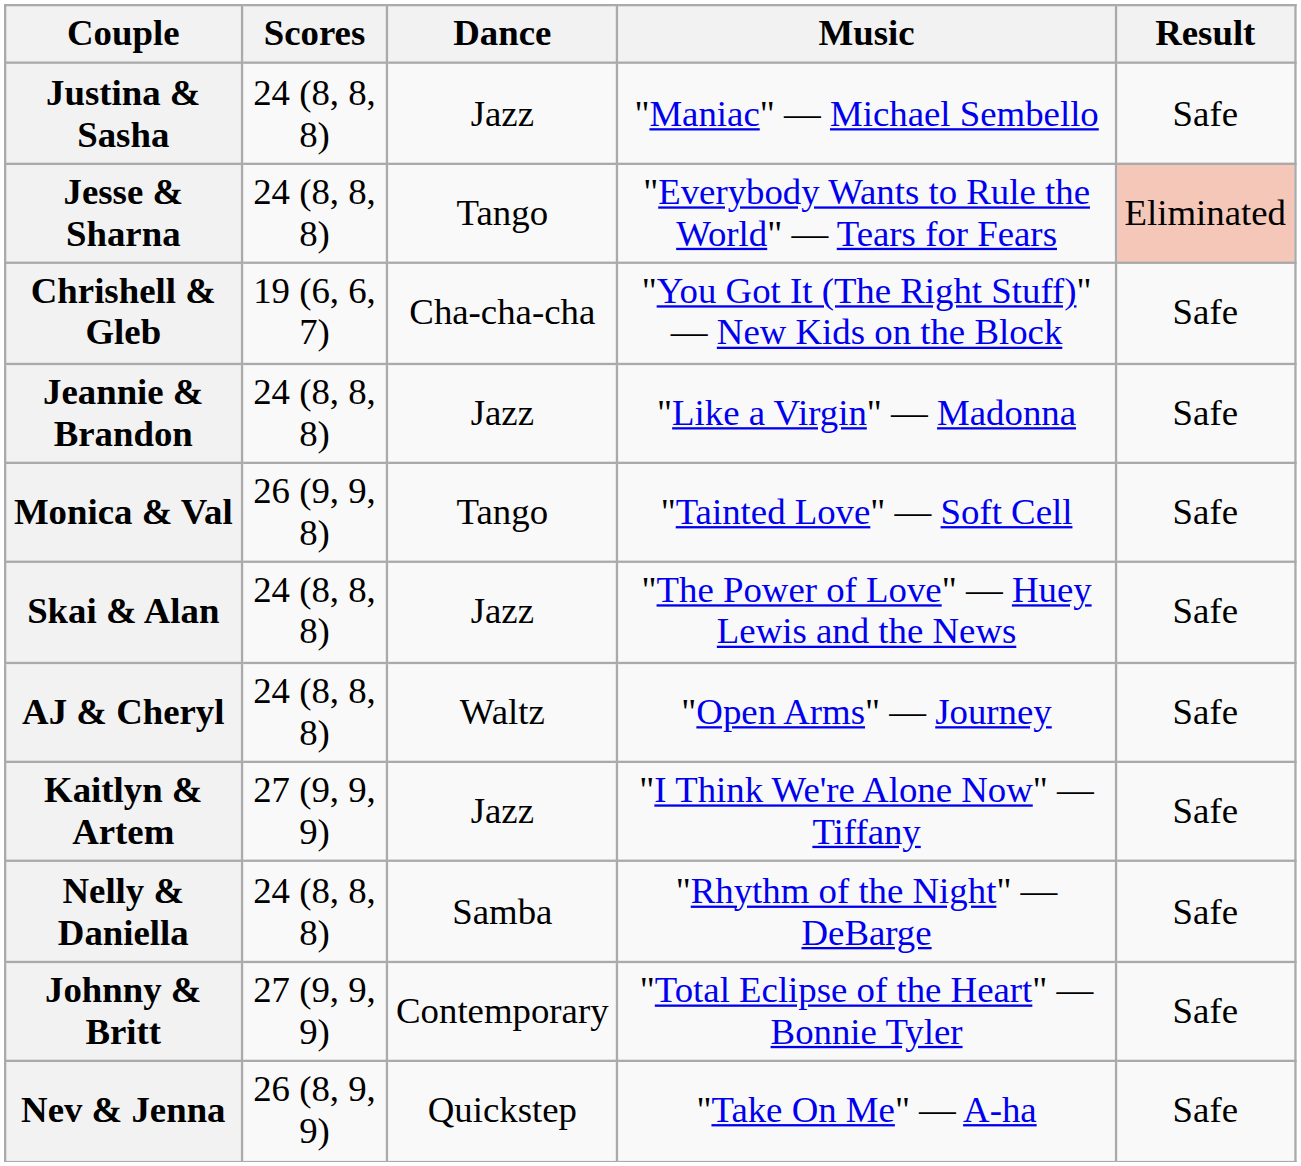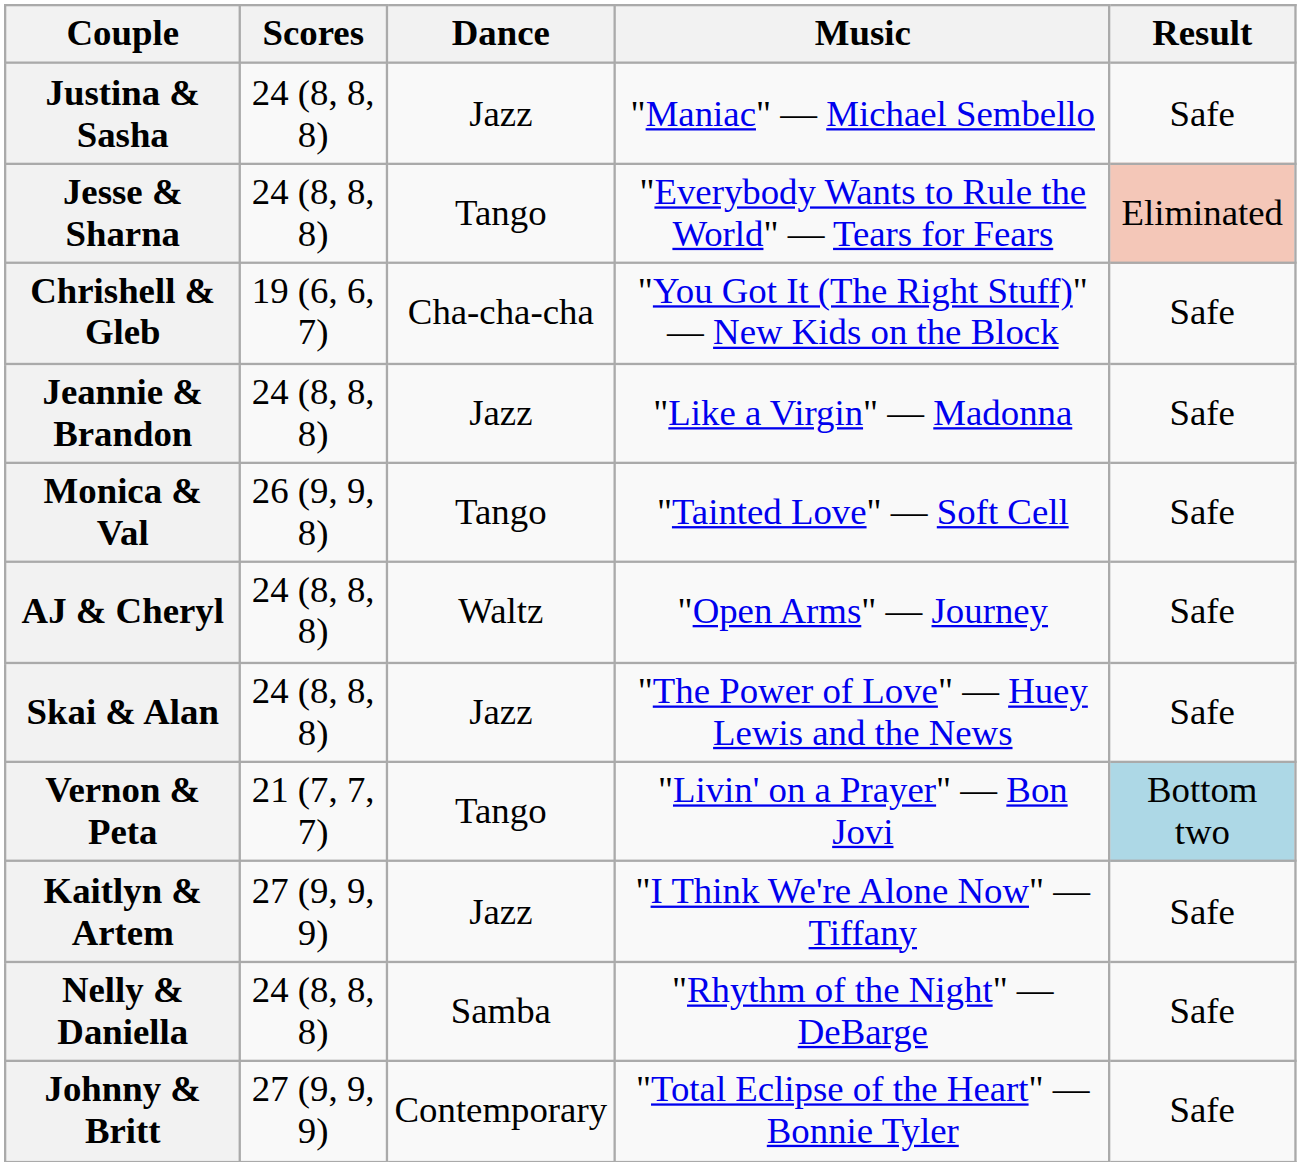 <table class="wikitable sortable" style="text-align:center; width: 90%">
 <tr>
 <th scope="col">Couple</th>
 <th scope="col">Scores</th>
 <th scope="col" class="unsortable">Dance</th>
 <th scope="col" class="unsortable">Music</th>
 <th scope="col" class="unsortable">Result</th>
 </tr>
 <tr>
 <th scope="row">Justina & Sasha</th>
 <td>24 (8, 8, 8)</td>
 <td>Jazz</td>
 <td>"<a href='#'>Maniac</a>" — <a href='#'>Michael Sembello</a></td>
 <td>Safe</td>
 </tr>
 <tr>
 <th scope="row">Jesse & Sharna</th>
 <td>24 (8, 8, 8)</td>
 <td>Tango</td>
 <td>"<a href='#'>Everybody Wants to Rule the World</a>" — <a href='#'>Tears for Fears</a></td>
 <td bgcolor=f4c7b8>Eliminated</td>
 </tr>
 <tr>
 <th scope="row">Chrishell & Gleb</th>
 <td>19 (6, 6, 7)</td>
 <td>Cha-cha-cha</td>
 <td>"<a href='#'>You Got It (The Right Stuff)</a>" — <a href='#'>New Kids on the Block</a></td>
 <td>Safe</td>
 </tr>
 <tr>
 <th scope="row">Jeannie & Brandon</th>
 <td>24 (8, 8, 8)</td>
 <td>Jazz</td>
 <td>"<a href='#'>Like a Virgin</a>" — <a href='#'>Madonna</a></td>
 <td>Safe</td>
 </tr>
 <tr>
 <th scope="row">Monica & Val</th>
 <td>26 (9, 9, 8)</td>
 <td>Tango</td>
 <td>"<a href='#'>Tainted Love</a>" — <a href='#'>Soft Cell</a></td>
 <td>Safe</td>
 </tr>
 <tr>
+<th scope="row">AJ & Cheryl</th>
+<td>24 (8, 8, 8)</td>
+<td>Waltz</td>
+<td>"<a href='#'>Open Arms</a>" — <a href='#'>Journey</a></td>
+<td>Safe</td>
+</tr>
+<tr>
 <th scope="row">Skai & Alan</th>
 <td>24 (8, 8, 8)</td>
 <td>Jazz</td>
 <td>"<a href='#'>The Power of Love</a>" — <a href='#'>Huey Lewis and the News</a></td>
 <td>Safe</td>
 </tr>
 <tr>
-<th scope="row">AJ & Cheryl</th>
-<td>24 (8, 8, 8)</td>
-<td>Waltz</td>
-<td>"<a href='#'>Open Arms</a>" — <a href='#'>Journey</a></td>
-<td>Safe</td>
+<th scope="row">Vernon & Peta</th>
+<td>21 (7, 7, 7)</td>
+<td>Tango</td>
+<td>"<a href='#'>Livin' on a Prayer</a>" — <a href='#'>Bon Jovi</a></td>
+<td bgcolor=lightblue>Bottom two</td>
 </tr>
 <tr>
 <th scope="row">Kaitlyn & Artem</th>
 <td>27 (9, 9, 9)</td>
 <td>Jazz</td>
 <td>"<a href='#'>I Think We're Alone Now</a>" — <a href='#'>Tiffany</a></td>
 <td>Safe</td>
 </tr>
 <tr>
 <th scope="row">Nelly & Daniella</th>
 <td>24 (8, 8, 8)</td>
 <td>Samba</td>
 <td>"<a href='#'>Rhythm of the Night</a>" — <a href='#'>DeBarge</a></td>
 <td>Safe</td>
 </tr>
 <tr>
 <th scope="row">Johnny & Britt</th>
 <td>27 (9, 9, 9)</td>
 <td>Contemporary</td>
 <td>"<a href='#'>Total Eclipse of the Heart</a>" — <a href='#'>Bonnie Tyler</a></td>
 <td>Safe</td>
 </tr>
-<tr>
-<th scope="row">Nev & Jenna</th>
-<td>26 (8, 9, 9)</td>
-<td>Quickstep</td>
-<td>"<a href='#'>Take On Me</a>" — <a href='#'>A-ha</a></td>
-<td>Safe</td>
-</tr>
 </table>
